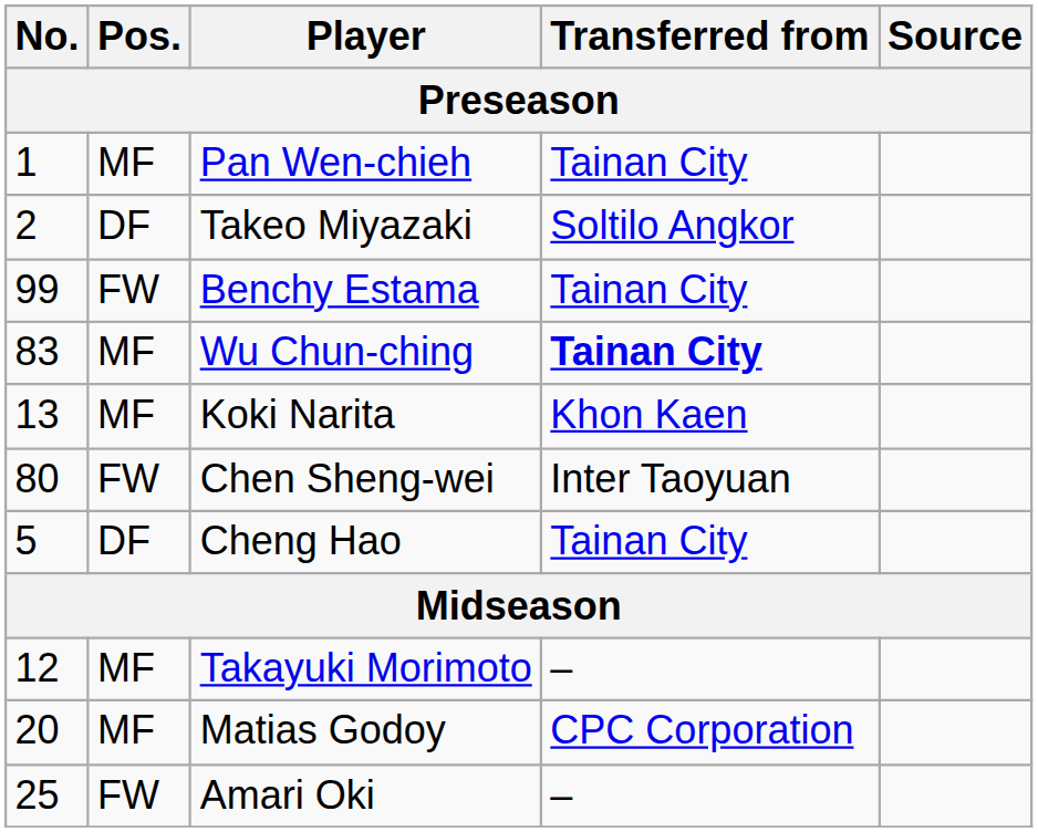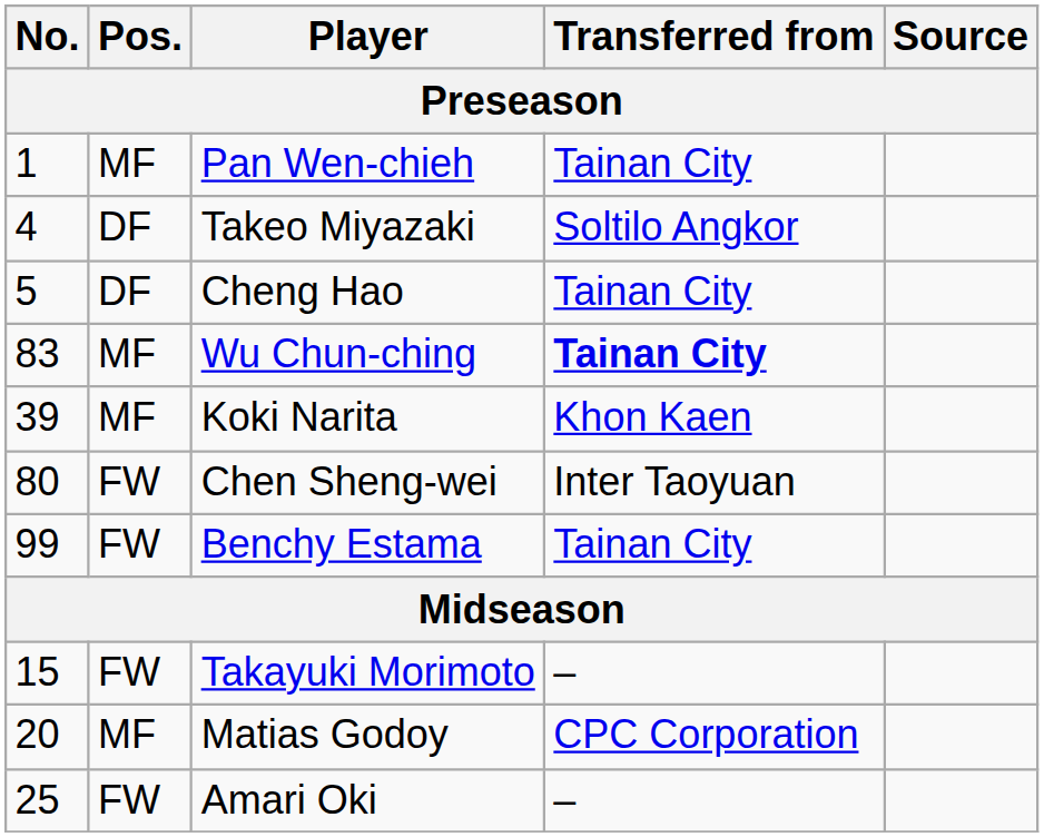 <table class="wikitable sortable">
 <tr>
 <th>No.</th>
 <th>Pos.</th>
 <th>Player</th>
 <th>Transferred from</th>
 <th>Source</th>
 </tr>
 <tr>
 <th colspan=5>Preseason</th>
 </tr>
 <tr>
 <td>1</td>
 <td>MF</td>
 <td><a href='#'>Pan Wen-chieh</a></td>
 <td> <a href='#'>Tainan City</a></td>
 <td></td>
 </tr>
 <tr>
-<td>2</td>
+<td>4</td>
 <td>DF</td>
 <td>Takeo Miyazaki</td>
 <td> <a href='#'>Soltilo Angkor</a></td>
 <td></td>
 </tr>
 <tr>
-<td>99</td>
-<td>FW</td>
-<td><a href='#'>Benchy Estama</a></td>
+<td>5</td>
+<td>DF</td>
+<td>Cheng Hao</td>
 <td> <a href='#'>Tainan City</a></td>
 <td></td>
 </tr>
 <tr>
 <td>83</td>
 <td>MF</td>
 <td><a href='#'>Wu Chun-ching</a></td>
 <td><strong> <a href='#'>Tainan City</a></strong></td>
 <td></td>
 </tr>
 <tr>
-<td>13</td>
+<td>39</td>
 <td>MF</td>
 <td>Koki Narita</td>
 <td> <a href='#'>Khon Kaen</a></td>
 <td></td>
 </tr>
 <tr>
 <td>80</td>
 <td>FW</td>
 <td>Chen Sheng-wei</td>
 <td> Inter Taoyuan</td>
 <td></td>
 </tr>
 <tr>
-<td>5</td>
-<td>DF</td>
-<td>Cheng Hao</td>
+<td>99</td>
+<td>FW</td>
+<td><a href='#'>Benchy Estama</a></td>
 <td> <a href='#'>Tainan City</a></td>
 <td></td>
 </tr>
 <tr>
 <th colspan=5>Midseason</th>
 </tr>
 <tr>
-<td>12</td>
-<td>MF</td>
+<td>15</td>
+<td>FW</td>
 <td><a href='#'>Takayuki Morimoto</a></td>
 <td>–</td>
 <td></td>
 </tr>
 <tr>
 <td>20</td>
 <td>MF</td>
 <td>Matias Godoy</td>
 <td> <a href='#'>CPC Corporation</a></td>
 <td></td>
 </tr>
 <tr>
 <td>25</td>
 <td>FW</td>
 <td>Amari Oki</td>
 <td>–</td>
 <td></td>
 </tr>
 <tr>
 </tr>
 </table>
